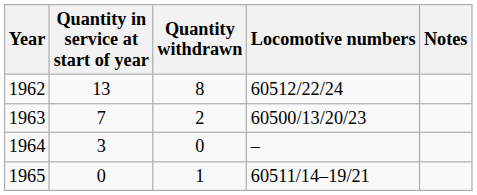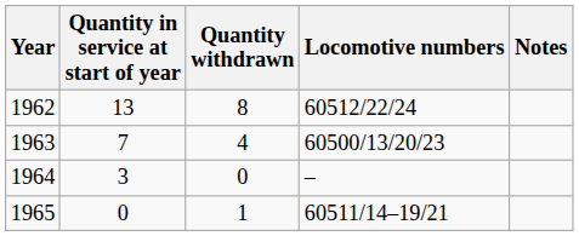 <table class="wikitable" style=text-align:center>
 <tr>
 <th>Year</th>
 <th>Quantity in<br>service at<br>start of year</th>
 <th>Quantity<br>withdrawn</th>
 <th>Locomotive numbers</th>
 <th>Notes</th>
 </tr>
 <tr>
 <td>1962</td>
 <td>13</td>
 <td>8</td>
 <td align=left>60512/22/24</td>
 <td align=left></td>
 </tr>
 <tr>
 <td>1963</td>
 <td>7</td>
-<td>2</td>
+<td>4</td>
 <td align=left>60500/13/20/23</td>
 <td align=left></td>
 </tr>
 <tr>
 <td>1964</td>
 <td>3</td>
 <td>0</td>
 <td align=left>–</td>
 <td align=left></td>
 </tr>
 <tr>
 <td>1965</td>
 <td>0</td>
 <td>1</td>
 <td align=left>60511/14–19/21</td>
 <td align=left></td>
 </tr>
 </table>
